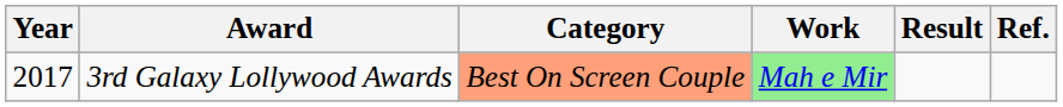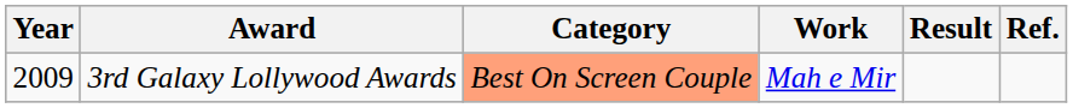 <table class="wikitable style">
 <tr>
 <th>Year</th>
 <th>Award</th>
 <th>Category</th>
 <th>Work</th>
 <th>Result</th>
 <th>Ref.</th>
 </tr>
 <tr>
-<td>2017</td>
+<td>2009</td>
 <td><em>3rd Galaxy Lollywood Awards</em></td>
 <td style="background: lightsalmon;"><em>Best On Screen Couple</em></td>
-<td style="background: lightgreen;"><em><a href='#'>Mah e Mir</a></em></td>
+<td><em><a href='#'>Mah e Mir</a></em></td>
 <td></td>
 <td></td>
 </tr>
 </table>
